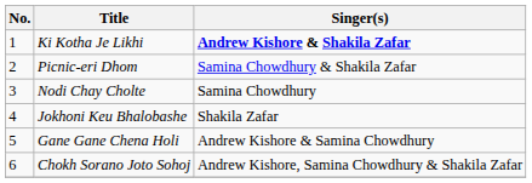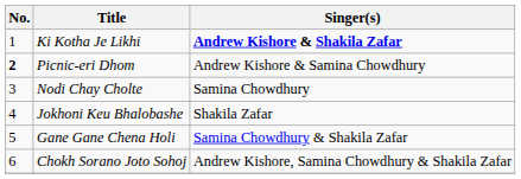 <table class="wikitable" style="font-size:95%;">
 <tr>
 <th>No.</th>
 <th>Title</th>
 <th>Singer(s)</th>
 </tr>
 <tr>
 <td>1</td>
 <td><em>Ki Kotha Je Likhi</em></td>
 <td><strong><a href='#'>Andrew Kishore</a> & <a href='#'>Shakila Zafar</a></strong></td>
 </tr>
 <tr>
-<td>2</td>
+<td><strong>2</strong></td>
 <td><em>Picnic-eri Dhom</em></td>
-<td><a href='#'>Samina Chowdhury</a> & Shakila Zafar</td>
+<td>Andrew Kishore & Samina Chowdhury</td>
 </tr>
 <tr>
 <td>3</td>
 <td><em>Nodi Chay Cholte</em></td>
 <td>Samina Chowdhury</td>
 </tr>
 <tr>
 <td>4</td>
 <td><em>Jokhoni Keu Bhalobashe</em></td>
 <td>Shakila Zafar</td>
 </tr>
 <tr>
 <td>5</td>
 <td><em>Gane Gane Chena Holi</em></td>
-<td>Andrew Kishore & Samina Chowdhury</td>
+<td><a href='#'>Samina Chowdhury</a> & Shakila Zafar</td>
 </tr>
 <tr>
 <td>6</td>
 <td><em>Chokh Sorano Joto Sohoj</em></td>
 <td>Andrew Kishore, Samina Chowdhury & Shakila Zafar</td>
 </tr>
 <tr>
 </tr>
 </table>
